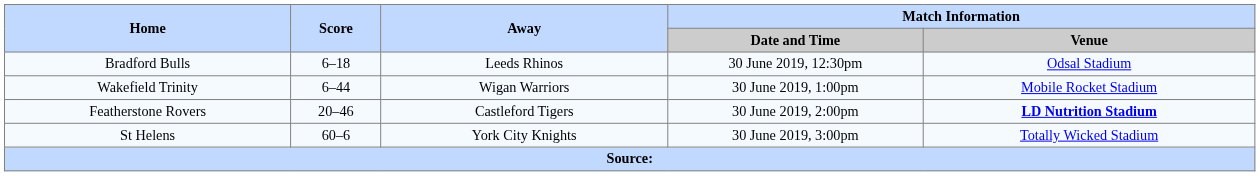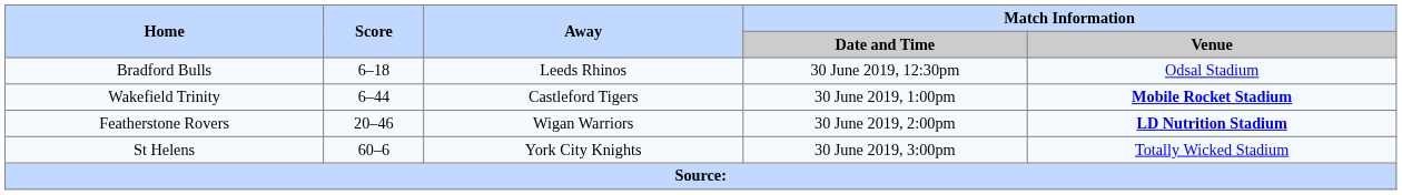 <table border=1 style="border-collapse:collapse; font-size:90%; text-align:center;" cellpadding=3 cellspacing=0 width=100%>
 <tr bgcolor=#C1D8FF>
 <th rowspan=2 width=19%>Home</th>
 <th rowspan=2 width=6%>Score</th>
 <th rowspan=2 width=19%>Away</th>
 <th colspan=2>Match Information</th>
 </tr>
 <tr bgcolor=#CCCCCC>
 <th width=17%>Date and Time</th>
 <th width=22%>Venue</th>
 </tr>
 <tr bgcolor=#F5FAFF>
 <td> Bradford Bulls</td>
 <td>6–18</td>
 <td> Leeds Rhinos</td>
 <td>30 June 2019, 12:30pm</td>
 <td><a href='#'>Odsal Stadium</a></td>
 </tr>
 <tr bgcolor=#F5FAFF>
 <td> Wakefield Trinity</td>
 <td>6–44</td>
-<td> Wigan Warriors</td>
+<td> Castleford Tigers</td>
 <td>30 June 2019, 1:00pm</td>
-<td><a href='#'>Mobile Rocket Stadium</a></td>
+<td><strong><a href='#'>Mobile Rocket Stadium</a></strong></td>
 </tr>
 <tr bgcolor=#F5FAFF>
 <td> Featherstone Rovers</td>
 <td>20–46</td>
-<td> Castleford Tigers</td>
+<td> Wigan Warriors</td>
 <td>30 June 2019, 2:00pm</td>
 <td><strong><a href='#'>LD Nutrition Stadium</a></strong></td>
 </tr>
 <tr bgcolor=#F5FAFF>
 <td> St Helens</td>
 <td>60–6</td>
 <td> York City Knights</td>
 <td>30 June 2019, 3:00pm</td>
 <td><a href='#'>Totally Wicked Stadium</a></td>
 </tr>
 <tr style="background:#c1d8ff;">
 <th colspan=6>Source:</th>
 </tr>
 </table>
